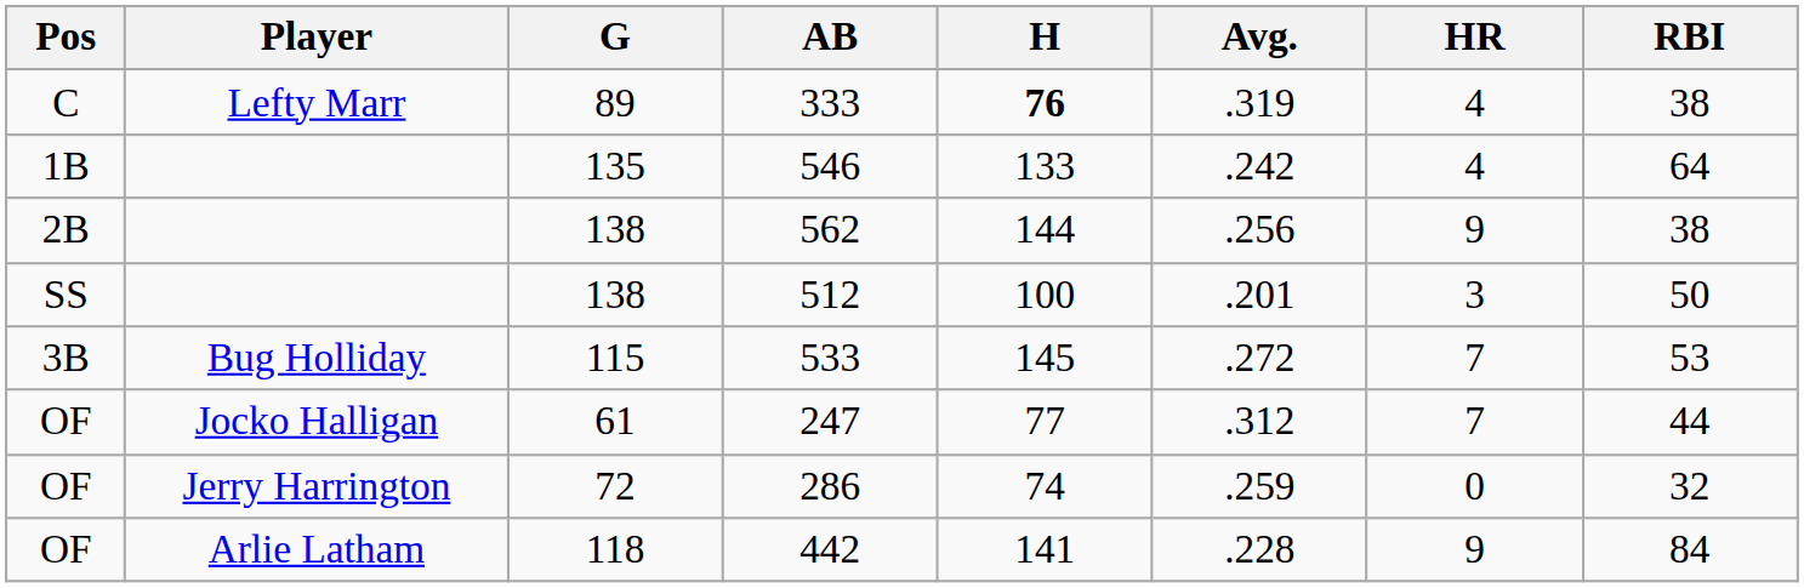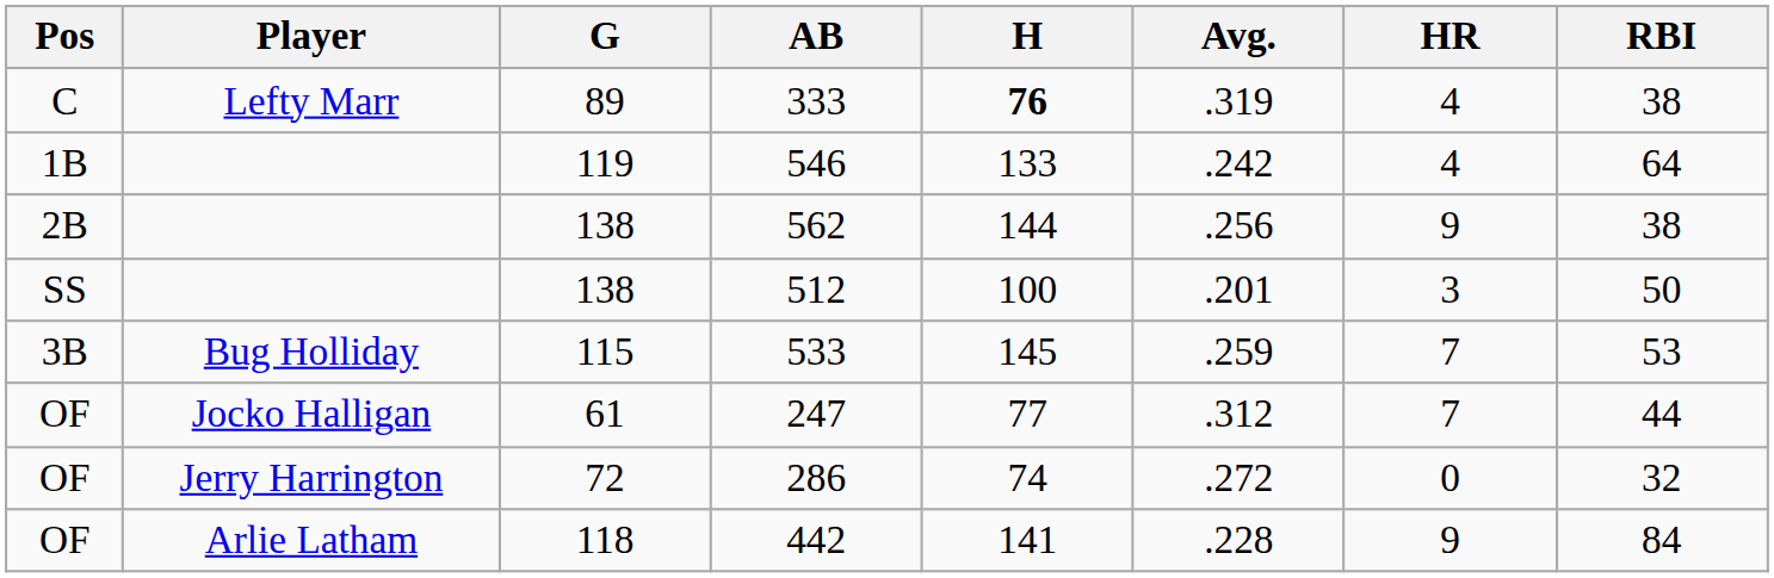 <table class="wikitable sortable">
 <tr>
 <th bgcolor="#DDDDFF" width="5%">Pos</th>
 <th bgcolor="#DDDDFF" width="16%">Player</th>
 <th bgcolor="#DDDDFF" width="9%">G</th>
 <th bgcolor="#DDDDFF" width="9%">AB</th>
 <th bgcolor="#DDDDFF" width="9%">H</th>
 <th bgcolor="#DDDDFF" width="9%">Avg.</th>
 <th bgcolor="#DDDDFF" width="9%">HR</th>
 <th bgcolor="#DDDDFF" width="9%">RBI</th>
 </tr>
 <tr align="center">
 <td>C</td>
 <td><a href='#'>Lefty Marr</a></td>
 <td>89</td>
 <td>333</td>
 <td><strong>76</strong></td>
 <td>.319</td>
 <td>4</td>
 <td>38</td>
 </tr>
 <tr align=center>
 <td>1B</td>
 <td></td>
-<td>135</td>
+<td>119</td>
 <td>546</td>
 <td>133</td>
 <td>.242</td>
 <td>4</td>
 <td>64</td>
 </tr>
 <tr align="center">
 <td>2B</td>
 <td></td>
 <td>138</td>
 <td>562</td>
 <td>144</td>
 <td>.256</td>
 <td>9</td>
 <td>38</td>
 </tr>
 <tr align="center">
 <td>SS</td>
 <td></td>
 <td>138</td>
 <td>512</td>
 <td>100</td>
 <td>.201</td>
 <td>3</td>
 <td>50</td>
 </tr>
 <tr align="center">
 <td>3B</td>
 <td><a href='#'>Bug Holliday</a></td>
 <td>115</td>
 <td>533</td>
 <td>145</td>
-<td>.272</td>
+<td>.259</td>
 <td>7</td>
 <td>53</td>
 </tr>
 <tr align=center>
 <td>OF</td>
 <td><a href='#'>Jocko Halligan</a></td>
 <td>61</td>
 <td>247</td>
 <td>77</td>
 <td>.312</td>
 <td>7</td>
 <td>44</td>
 </tr>
 <tr align=center>
 <td>OF</td>
 <td><a href='#'>Jerry Harrington</a></td>
 <td>72</td>
 <td>286</td>
 <td>74</td>
-<td>.259</td>
+<td>.272</td>
 <td>0</td>
 <td>32</td>
 </tr>
 <tr align=center>
 <td>OF</td>
 <td><a href='#'>Arlie Latham</a></td>
 <td>118</td>
 <td>442</td>
 <td>141</td>
 <td>.228</td>
 <td>9</td>
 <td>84</td>
 </tr>
 </table>
